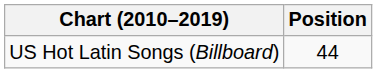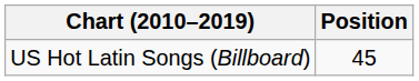 <table class="wikitable plainrowheaders">
 <tr>
 <th scope="col">Chart (2010–2019)</th>
 <th scope="col">Position</th>
 </tr>
 <tr>
 <td>US Hot Latin Songs (<em>Billboard</em>)</td>
-<td align="center">44</td>
+<td align="center">45</td>
 </tr>
 </table>
